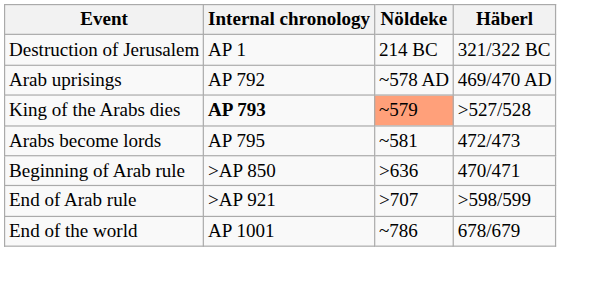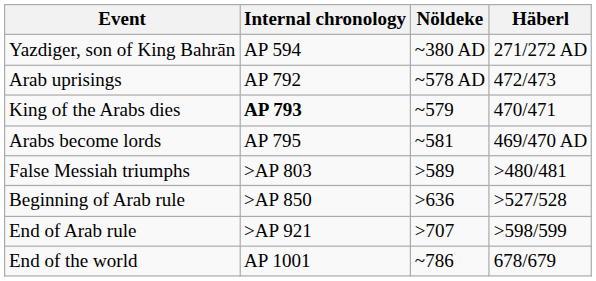 <table class="wikitable">
 <tr>
 <th>Event</th>
 <th>Internal chronology</th>
 <th>Nöldeke</th>
 <th>Häberl</th>
 </tr>
 <tr>
-<td>Destruction of Jerusalem</td>
-<td>AP 1</td>
-<td>214 BC</td>
-<td>321/322 BC</td>
+<td>Yazdiger, son of King Bahrān</td>
+<td>AP 594</td>
+<td>~380 AD</td>
+<td>271/272 AD</td>
 </tr>
 <tr>
 <td>Arab uprisings</td>
 <td>AP 792</td>
 <td>~578 AD</td>
-<td>469/470 AD</td>
+<td>472/473</td>
 </tr>
 <tr>
 <td>King of the Arabs dies</td>
 <td><strong>AP 793</strong></td>
-<td style="background: lightsalmon;">~579</td>
-<td>>527/528</td>
+<td>~579</td>
+<td>470/471</td>
 </tr>
 <tr>
 <td>Arabs become lords</td>
 <td>AP 795</td>
 <td>~581</td>
-<td>472/473</td>
+<td>469/470 AD</td>
+</tr>
+<tr>
+<td>False Messiah triumphs</td>
+<td>>AP 803</td>
+<td>>589</td>
+<td>>480/481</td>
 </tr>
 <tr>
 <td>Beginning of Arab rule</td>
 <td>>AP 850</td>
 <td>>636</td>
-<td>470/471</td>
+<td>>527/528</td>
 </tr>
 <tr>
 <td>End of Arab rule</td>
 <td>>AP 921</td>
 <td>>707</td>
 <td>>598/599</td>
 </tr>
 <tr>
 <td>End of the world</td>
 <td>AP 1001</td>
 <td>~786</td>
 <td>678/679</td>
 </tr>
 </table>
